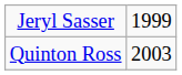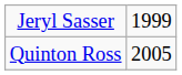 <table class="wikitable">
 <tr align="center">
 <td><a href='#'>Jeryl Sasser</a></td>
 <td>1999</td>
 </tr>
 <tr align="center">
 <td><a href='#'>Quinton Ross</a></td>
-<td>2003</td>
+<td>2005</td>
 </tr>
 </table>
